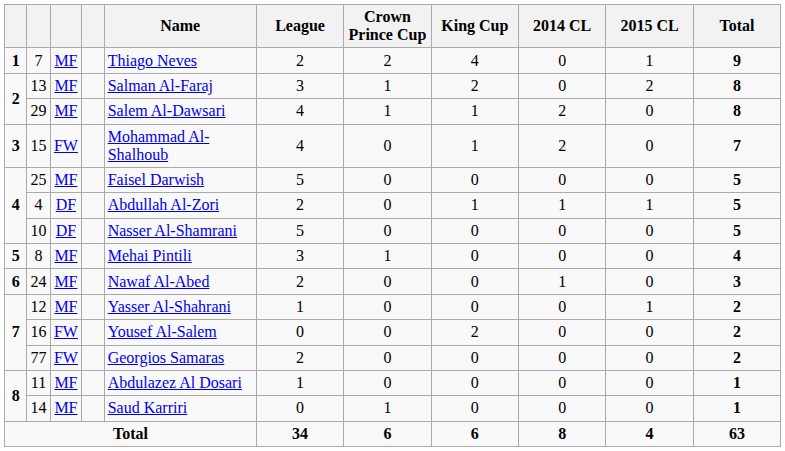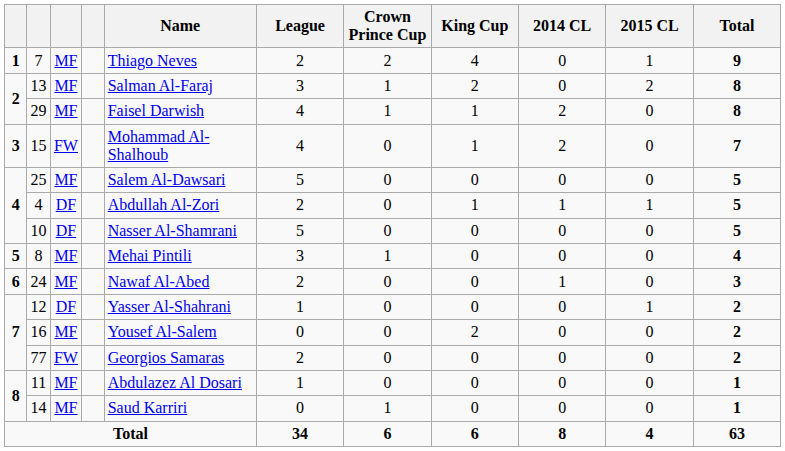 <table class="wikitable" style="text-align:center">
 <tr>
 <th width=15></th>
 <th width=15></th>
 <th width=15></th>
 <th width=15></th>
 <th width=145>Name</th>
 <th width=80><strong>League</strong></th>
 <th width=80><strong>Crown Prince Cup</strong></th>
 <th width=80><strong>King Cup</strong></th>
 <th width=80><strong>2014 CL</strong></th>
 <th width=80><strong>2015 CL</strong></th>
 <th width=80><strong>Total</strong></th>
 </tr>
 <tr>
 <td><strong>1</strong></td>
 <td>7</td>
 <td><a href='#'>MF</a></td>
 <td></td>
 <td align=left><a href='#'>Thiago Neves</a></td>
 <td>2</td>
 <td>2</td>
 <td>4</td>
 <td>0</td>
 <td>1</td>
 <td><strong>9</strong></td>
 </tr>
 <tr>
 <td rowspan=2><strong>2</strong></td>
 <td>13</td>
 <td><a href='#'>MF</a></td>
 <td></td>
 <td align=left><a href='#'>Salman Al-Faraj</a></td>
 <td>3</td>
 <td>1</td>
 <td>2</td>
 <td>0</td>
 <td>2</td>
 <td><strong>8</strong></td>
 </tr>
 <tr>
 <td>29</td>
 <td><a href='#'>MF</a></td>
 <td></td>
-<td align=left><a href='#'>Salem Al-Dawsari</a></td>
+<td align=left><a href='#'>Faisel Darwish</a></td>
 <td>4</td>
 <td>1</td>
 <td>1</td>
 <td>2</td>
 <td>0</td>
 <td><strong>8</strong></td>
 </tr>
 <tr>
 <td rowspan=1><strong>3</strong></td>
 <td>15</td>
 <td><a href='#'>FW</a></td>
 <td></td>
 <td align=left><a href='#'>Mohammad Al-Shalhoub</a></td>
 <td>4</td>
 <td>0</td>
 <td>1</td>
 <td>2</td>
 <td>0</td>
 <td><strong>7</strong></td>
 </tr>
 <tr>
 <td rowspan=3><strong>4</strong></td>
 <td>25</td>
 <td><a href='#'>MF</a></td>
 <td></td>
-<td align=left><a href='#'>Faisel Darwish</a></td>
+<td align=left><a href='#'>Salem Al-Dawsari</a></td>
 <td>5</td>
 <td>0</td>
 <td>0</td>
 <td>0</td>
 <td>0</td>
 <td><strong>5</strong></td>
 </tr>
 <tr>
 <td>4</td>
 <td><a href='#'>DF</a></td>
 <td></td>
 <td align=left><a href='#'>Abdullah Al-Zori</a></td>
 <td>2</td>
 <td>0</td>
 <td>1</td>
 <td>1</td>
 <td>1</td>
 <td><strong>5</strong></td>
 </tr>
 <tr>
 <td>10</td>
 <td><a href='#'>DF</a></td>
 <td></td>
 <td align=left><a href='#'>Nasser Al-Shamrani</a></td>
 <td>5</td>
 <td>0</td>
 <td>0</td>
 <td>0</td>
 <td>0</td>
 <td><strong>5</strong></td>
 </tr>
 <tr>
 <td rowspan=1><strong>5</strong></td>
 <td>8</td>
 <td><a href='#'>MF</a></td>
 <td></td>
 <td align=left><a href='#'>Mehai Pintili</a></td>
 <td>3</td>
 <td>1</td>
 <td>0</td>
 <td>0</td>
 <td>0</td>
 <td><strong>4</strong></td>
 </tr>
 <tr>
 <td rowspan=1><strong>6</strong></td>
 <td>24</td>
 <td><a href='#'>MF</a></td>
 <td></td>
 <td align=left><a href='#'>Nawaf Al-Abed</a></td>
 <td>2</td>
 <td>0</td>
 <td>0</td>
 <td>1</td>
 <td>0</td>
 <td><strong>3</strong></td>
 </tr>
 <tr>
 <td rowspan=3><strong>7</strong></td>
 <td>12</td>
-<td><a href='#'>MF</a></td>
+<td><a href='#'>DF</a></td>
 <td></td>
 <td align=left><a href='#'>Yasser Al-Shahrani</a></td>
 <td>1</td>
 <td>0</td>
 <td>0</td>
 <td>0</td>
 <td>1</td>
 <td><strong>2</strong></td>
 </tr>
 <tr>
 <td>16</td>
-<td><a href='#'>FW</a></td>
+<td><a href='#'>MF</a></td>
 <td></td>
 <td align=left><a href='#'>Yousef Al-Salem</a></td>
 <td>0</td>
 <td>0</td>
 <td>2</td>
 <td>0</td>
 <td>0</td>
 <td><strong>2</strong></td>
 </tr>
 <tr>
 <td>77</td>
 <td><a href='#'>FW</a></td>
 <td></td>
 <td align=left><a href='#'>Georgios Samaras</a></td>
 <td>2</td>
 <td>0</td>
 <td>0</td>
 <td>0</td>
 <td>0</td>
 <td><strong>2</strong></td>
 </tr>
 <tr>
 <td rowspan=2><strong>8</strong></td>
 <td>11</td>
 <td><a href='#'>MF</a></td>
 <td></td>
 <td align=left><a href='#'>Abdulazez Al Dosari</a></td>
 <td>1</td>
 <td>0</td>
 <td>0</td>
 <td>0</td>
 <td>0</td>
 <td><strong>1</strong></td>
 </tr>
 <tr>
 <td>14</td>
 <td><a href='#'>MF</a></td>
 <td></td>
 <td align=left><a href='#'>Saud Karriri</a></td>
 <td>0</td>
 <td>1</td>
 <td>0</td>
 <td>0</td>
 <td>0</td>
 <td><strong>1</strong></td>
 </tr>
 <tr>
 <td colspan=5><strong>Total</strong></td>
 <td><strong>34</strong></td>
 <td><strong>6</strong></td>
 <td><strong>6</strong></td>
 <td><strong>8</strong></td>
 <td><strong>4</strong></td>
 <td><strong>63</strong></td>
 </tr>
 </table>
